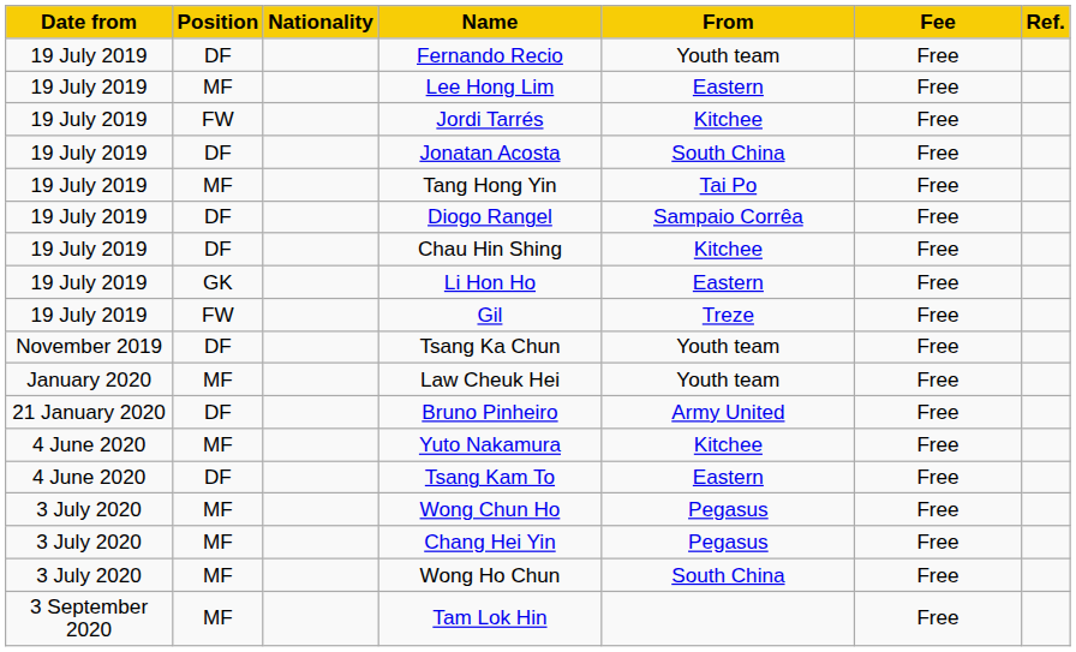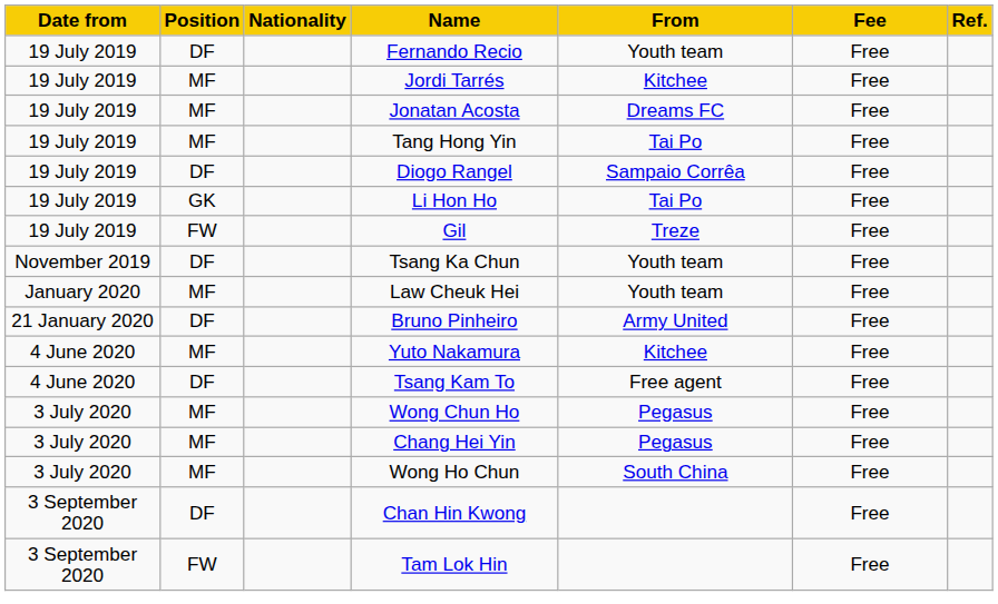 <table class="wikitable" style="text-align:center; font-size:90%">
 <tr>
 <th style="background:#f7cd06; color:#000000; width:110px;">Date from</th>
 <th style="background:#f7cd06; color:#000000; width:50px;">Position</th>
 <th style="background:#f7cd06; color:#000000; width:50px;">Nationality</th>
 <th style="background:#f7cd06; color:#000000; width:150px;">Name</th>
 <th style="background:#f7cd06; color:#000000; width:170px;">From</th>
 <th style="background:#f7cd06; color:#000000; width:110px;">Fee</th>
 <th style="background:#f7cd06; color:#000000; width:25px;">Ref.</th>
 </tr>
 <tr>
 <td>19 July 2019</td>
 <td>DF</td>
 <td></td>
 <td><a href='#'>Fernando Recio</a></td>
 <td>Youth team</td>
 <td>Free</td>
 <td></td>
 </tr>
 <tr>
 <td>19 July 2019</td>
 <td>MF</td>
 <td></td>
-<td><a href='#'>Lee Hong Lim</a></td>
-<td><a href='#'>Eastern</a></td>
-<td>Free</td>
-<td></td>
-</tr>
-<tr>
-<td>19 July 2019</td>
-<td>FW</td>
-<td></td>
 <td><a href='#'>Jordi Tarrés</a></td>
 <td><a href='#'>Kitchee</a></td>
 <td>Free</td>
 <td></td>
 </tr>
 <tr>
 <td>19 July 2019</td>
-<td>DF</td>
+<td>MF</td>
 <td></td>
 <td><a href='#'>Jonatan Acosta</a></td>
-<td><a href='#'>South China</a></td>
+<td><a href='#'>Dreams FC</a></td>
 <td>Free</td>
 <td></td>
 </tr>
 <tr>
 <td>19 July 2019</td>
 <td>MF</td>
 <td></td>
 <td>Tang Hong Yin</td>
 <td><a href='#'>Tai Po</a></td>
 <td>Free</td>
 <td></td>
 </tr>
 <tr>
 <td>19 July 2019</td>
 <td>DF</td>
 <td></td>
 <td><a href='#'>Diogo Rangel</a></td>
 <td> <a href='#'>Sampaio Corrêa</a></td>
 <td>Free</td>
 <td></td>
 </tr>
 <tr>
 <td>19 July 2019</td>
-<td>DF</td>
-<td></td>
-<td>Chau Hin Shing</td>
-<td><a href='#'>Kitchee</a></td>
-<td>Free</td>
-<td></td>
-</tr>
-<tr>
-<td>19 July 2019</td>
 <td>GK</td>
 <td></td>
 <td><a href='#'>Li Hon Ho</a></td>
-<td><a href='#'>Eastern</a></td>
+<td><a href='#'>Tai Po</a></td>
 <td>Free</td>
 <td></td>
 </tr>
 <tr>
 <td>19 July 2019</td>
 <td>FW</td>
 <td></td>
 <td><a href='#'>Gil</a></td>
 <td> <a href='#'>Treze</a></td>
 <td>Free</td>
 <td></td>
 </tr>
 <tr>
 <td>November 2019</td>
 <td>DF</td>
 <td></td>
 <td>Tsang Ka Chun</td>
 <td>Youth team</td>
 <td>Free</td>
 <td></td>
 </tr>
 <tr>
 <td>January 2020</td>
 <td>MF</td>
 <td></td>
 <td>Law Cheuk Hei</td>
 <td>Youth team</td>
 <td>Free</td>
 <td></td>
 </tr>
 <tr>
 <td>21 January 2020</td>
 <td>DF</td>
 <td></td>
 <td><a href='#'>Bruno Pinheiro</a></td>
 <td> <a href='#'>Army United</a></td>
 <td>Free</td>
 <td></td>
 </tr>
 <tr>
 <td>4 June 2020</td>
 <td>MF</td>
 <td></td>
 <td><a href='#'>Yuto Nakamura</a></td>
 <td><a href='#'>Kitchee</a></td>
 <td>Free</td>
 <td></td>
 </tr>
 <tr>
 <td>4 June 2020</td>
 <td>DF</td>
 <td></td>
 <td><a href='#'>Tsang Kam To</a></td>
-<td><a href='#'>Eastern</a></td>
+<td>Free agent</td>
 <td>Free</td>
 <td></td>
 </tr>
 <tr>
 <td>3 July 2020</td>
 <td>MF</td>
 <td></td>
 <td><a href='#'>Wong Chun Ho</a></td>
 <td><a href='#'>Pegasus</a></td>
 <td>Free</td>
 <td></td>
 </tr>
 <tr>
 <td>3 July 2020</td>
 <td>MF</td>
 <td></td>
 <td><a href='#'>Chang Hei Yin</a></td>
 <td><a href='#'>Pegasus</a></td>
 <td>Free</td>
 <td></td>
 </tr>
 <tr>
 <td>3 July 2020</td>
 <td>MF</td>
 <td></td>
 <td>Wong Ho Chun</td>
 <td><a href='#'>South China</a></td>
 <td>Free</td>
 <td></td>
 </tr>
 <tr>
 <td>3 September 2020</td>
-<td>MF</td>
+<td>DF</td>
+<td></td>
+<td><a href='#'>Chan Hin Kwong</a></td>
+<td></td>
+<td>Free</td>
+<td></td>
+</tr>
+<tr>
+<td>3 September 2020</td>
+<td>FW</td>
 <td></td>
 <td><a href='#'>Tam Lok Hin</a></td>
 <td></td>
 <td>Free</td>
 <td></td>
 </tr>
 </table>
